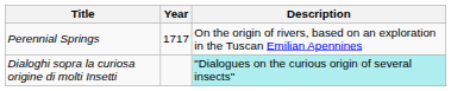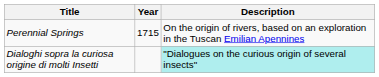 <table class="wikitable">
 <tr>
 <th>Title</th>
 <th>Year</th>
 <th>Description</th>
 </tr>
 <tr>
 <td><em>Perennial Springs </em></td>
-<td>1717</td>
+<td>1715</td>
 <td>On the origin of rivers, based on an exploration in the Tuscan <a href='#'>Emilian Apennines</a></td>
 </tr>
 <tr>
 <td><em>Dialoghi sopra la curiosa origine di molti Insetti</em></td>
 <td></td>
 <td style="background: paleturquoise;">"Dialogues on the curious origin of several insects"</td>
 </tr>
 </table>
